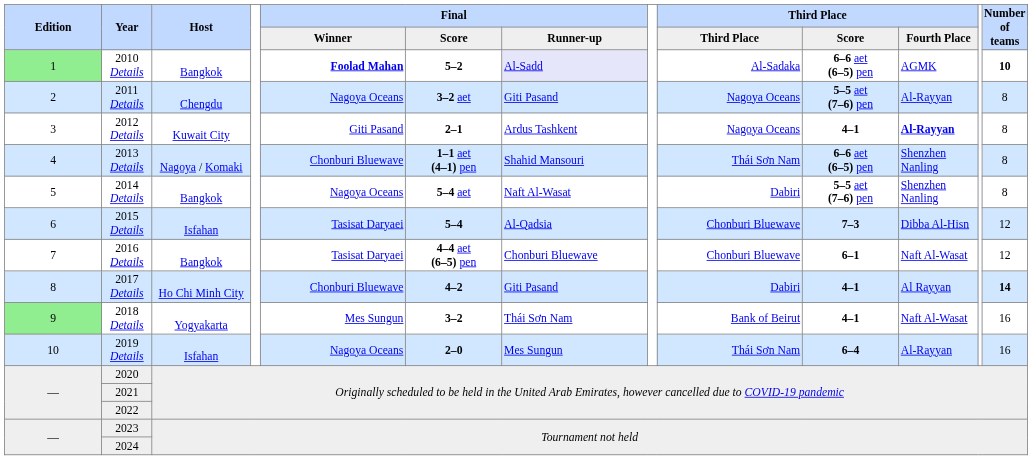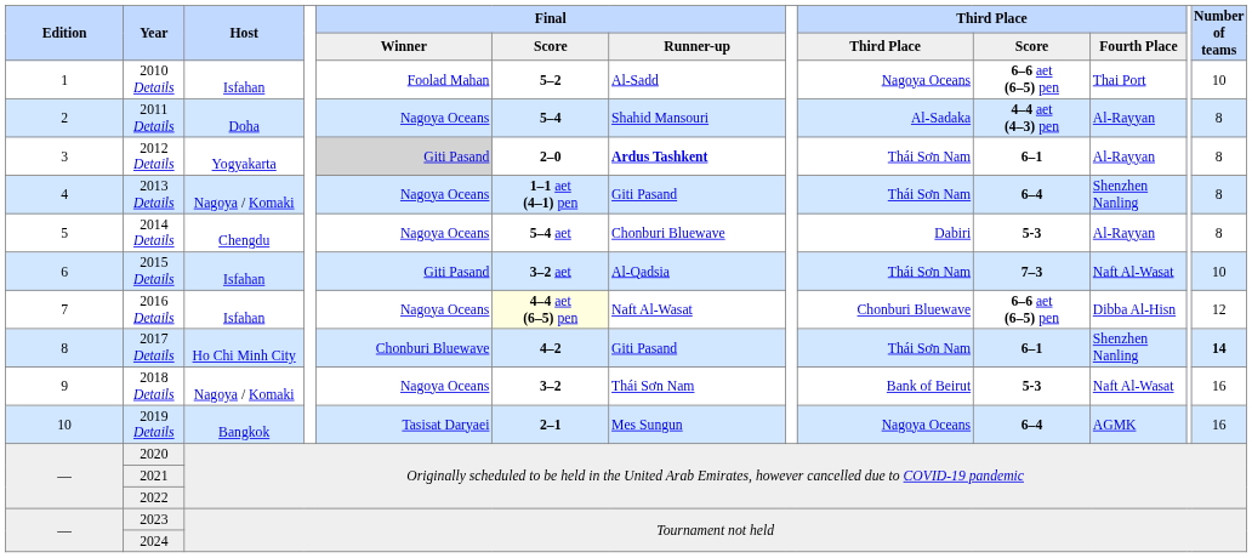 <table border=1 style="border-collapse:collapse; font-size:90%; text-align:center; width:100%" cellpadding=2 cellspacing=0>
 <tr style="background:#c1d8ff;">
 <th rowspan="2" style="width:10%;">Edition</th>
 <th rowspan="2" style="width:5%;">Year</th>
 <th rowspan="2" style="width:10%;">Host</th>
 <th rowspan="12" style="width:1%; background:#fff;"></th>
 <th colspan=3>Final</th>
 <th rowspan="12" style="width:1%; background:#fff;"></th>
 <th colspan=3>Third Place</th>
 <th rowspan="12" style="width:1%; background:#fff;"></th>
 <th rowspan="2" style="width:10%;">Number of teams</th>
 </tr>
 <tr style="background:#efefef;">
 <th width=15%>Winner</th>
 <th width=10%>Score</th>
 <th width=15%>Runner-up</th>
 <th width=15%>Third Place</th>
 <th width=10%>Score</th>
 <th width=15%>Fourth Place</th>
 </tr>
 <tr>
-<td style="background: lightgreen;">1</td>
+<td>1</td>
 <td>2010 <br><em><a href='#'>Details</a></em></td>
-<td> <br>  <a href='#'>Bangkok</a></td>
-<td align=right><strong><a href='#'>Foolad Mahan</a> </strong></td>
+<td> <br> <a href='#'>Isfahan</a></td>
+<td align=right><a href='#'>Foolad Mahan</a> </td>
 <td><strong>5–2</strong></td>
-<td align=left style="background: lavender;"> <a href='#'>Al-Sadd</a></td>
-<td align=right><a href='#'>Al-Sadaka</a> </td>
+<td align=left> <a href='#'>Al-Sadd</a></td>
+<td align=right><a href='#'>Nagoya Oceans</a> </td>
 <td><strong>6–6</strong> <a href='#'>aet</a><br><strong>(6–5)</strong> <a href='#'>pen</a></td>
-<td align=left> <a href='#'>AGMK</a></td>
-<td><strong>10</strong></td>
+<td align=left> <a href='#'>Thai Port</a></td>
+<td>10</td>
 </tr>
 <tr style="background:#d0e7ff;">
 <td>2</td>
 <td>2011 <br><em><a href='#'>Details</a></em></td>
-<td> <br> <a href='#'>Chengdu</a></td>
+<td> <br> <a href='#'>Doha</a></td>
 <td align=right><a href='#'>Nagoya Oceans</a> </td>
-<td><strong>3–2</strong> <a href='#'>aet</a></td>
-<td align=left> <a href='#'>Giti Pasand</a></td>
-<td align=right><a href='#'>Nagoya Oceans</a> </td>
-<td><strong>5–5</strong> <a href='#'>aet</a><br> <strong>(7–6)</strong> <a href='#'>pen</a></td>
+<td><strong>5–4</strong></td>
+<td align=left> <a href='#'>Shahid Mansouri</a></td>
+<td align=right><a href='#'>Al-Sadaka</a> </td>
+<td><strong>4–4</strong> <a href='#'>aet</a> <br> <strong>(4–3)</strong> <a href='#'>pen</a></td>
 <td align=left> <a href='#'>Al-Rayyan</a></td>
 <td>8</td>
 </tr>
 <tr>
 <td>3</td>
 <td>2012<br><em><a href='#'>Details</a></em></td>
-<td> <br> <a href='#'>Kuwait City</a></td>
-<td align=right><a href='#'>Giti Pasand</a> </td>
-<td><strong>2–1</strong></td>
-<td align=left> <a href='#'>Ardus Tashkent</a></td>
-<td align=right><a href='#'>Nagoya Oceans</a> </td>
-<td><strong>4–1</strong></td>
-<td align=left><strong> <a href='#'>Al-Rayyan</a></strong></td>
+<td> <br> <a href='#'>Yogyakarta</a></td>
+<td align=right style="background: lightgrey;"><a href='#'>Giti Pasand</a> </td>
+<td><strong>2–0</strong></td>
+<td align=left><strong> <a href='#'>Ardus Tashkent</a></strong></td>
+<td align=right><a href='#'>Thái Sơn Nam</a> </td>
+<td><strong>6–1</strong></td>
+<td align=left> <a href='#'>Al-Rayyan</a></td>
 <td>8</td>
 </tr>
 <tr style="background:#d0e7ff;">
 <td>4</td>
 <td>2013<br><em><a href='#'>Details</a></em></td>
 <td> <br>  <a href='#'>Nagoya</a> / <a href='#'>Komaki</a></td>
-<td align=right><a href='#'>Chonburi Bluewave</a> </td>
+<td align=right><a href='#'>Nagoya Oceans</a> </td>
 <td><strong>1–1</strong> <a href='#'>aet</a> <br> <strong>(4–1)</strong> <a href='#'>pen</a></td>
-<td align=left> <a href='#'>Shahid Mansouri</a></td>
+<td align=left> <a href='#'>Giti Pasand</a></td>
 <td align=right><a href='#'>Thái Sơn Nam</a> </td>
-<td><strong>6–6</strong> <a href='#'>aet</a><br><strong>(6–5)</strong> <a href='#'>pen</a></td>
+<td><strong>6–4</strong></td>
 <td align=left> <a href='#'>Shenzhen Nanling</a></td>
 <td>8</td>
 </tr>
 <tr>
 <td>5</td>
 <td>2014<br><em><a href='#'>Details</a></em></td>
-<td> <br> <a href='#'>Bangkok</a></td>
+<td> <br> <a href='#'>Chengdu</a></td>
 <td align=right><a href='#'>Nagoya Oceans</a> </td>
 <td><strong>5–4</strong> <a href='#'>aet</a></td>
-<td align=left> <a href='#'>Naft Al-Wasat</a></td>
+<td align=left> <a href='#'>Chonburi Bluewave</a></td>
 <td align=right><a href='#'>Dabiri</a> </td>
-<td><strong>5–5</strong> <a href='#'>aet</a><br> <strong>(7–6)</strong> <a href='#'>pen</a></td>
-<td align=left> <a href='#'>Shenzhen Nanling</a></td>
+<td><strong>5-3</strong></td>
+<td align=left> <a href='#'>Al-Rayyan</a></td>
 <td>8</td>
 </tr>
 <tr style="background:#d0e7ff;">
 <td>6</td>
 <td>2015<br><em><a href='#'>Details</a></em></td>
 <td> <br>  <a href='#'>Isfahan</a></td>
-<td align=right><a href='#'>Tasisat Daryaei</a> </td>
-<td><strong>5–4</strong></td>
+<td align=right><a href='#'>Giti Pasand</a> </td>
+<td><strong>3–2</strong> <a href='#'>aet</a></td>
 <td align=left> <a href='#'>Al-Qadsia</a></td>
-<td align=right><a href='#'>Chonburi Bluewave</a> </td>
+<td align=right><a href='#'>Thái Sơn Nam</a> </td>
 <td><strong>7–3</strong></td>
-<td align=left> <a href='#'>Dibba Al-Hisn</a></td>
-<td>12</td>
+<td align=left> <a href='#'>Naft Al-Wasat</a></td>
+<td>10</td>
 </tr>
 <tr>
 <td>7</td>
 <td>2016<br><em><a href='#'>Details</a></em></td>
-<td> <br> <a href='#'>Bangkok</a></td>
-<td align=right><a href='#'>Tasisat Daryaei</a> </td>
-<td><strong>4–4</strong> <a href='#'>aet</a> <br> <strong>(6–5)</strong> <a href='#'>pen</a></td>
-<td align=left> <a href='#'>Chonburi Bluewave</a></td>
+<td> <br>  <a href='#'>Isfahan</a></td>
+<td align=right><a href='#'>Nagoya Oceans</a> </td>
+<td style="background: lightyellow;"><strong>4–4</strong> <a href='#'>aet</a> <br> <strong>(6–5)</strong> <a href='#'>pen</a></td>
+<td align=left> <a href='#'>Naft Al-Wasat</a></td>
 <td align=right><a href='#'>Chonburi Bluewave</a> </td>
-<td><strong>6–1</strong></td>
-<td align=left> <a href='#'>Naft Al-Wasat</a></td>
+<td><strong>6–6</strong> <a href='#'>aet</a><br><strong>(6–5)</strong> <a href='#'>pen</a></td>
+<td align=left> <a href='#'>Dibba Al-Hisn</a></td>
 <td>12</td>
 </tr>
 <tr style="background:#d0e7ff;">
 <td>8</td>
 <td>2017<br><em><a href='#'>Details</a></em></td>
 <td> <br>  <a href='#'>Ho Chi Minh City</a></td>
 <td align=right><a href='#'>Chonburi Bluewave</a> </td>
 <td><strong>4–2</strong></td>
 <td align=left> <a href='#'>Giti Pasand</a></td>
-<td align=right><a href='#'>Dabiri</a> </td>
-<td><strong>4–1</strong></td>
-<td align=left> <a href='#'>Al Rayyan</a></td>
+<td align=right><a href='#'>Thái Sơn Nam</a> </td>
+<td><strong>6–1</strong></td>
+<td align=left> <a href='#'>Shenzhen Nanling</a></td>
 <td><strong>14</strong></td>
 </tr>
 <tr>
-<td style="background: lightgreen;">9</td>
+<td>9</td>
 <td>2018<br><em><a href='#'>Details</a></em></td>
-<td> <br> <a href='#'>Yogyakarta</a></td>
-<td align=right><a href='#'>Mes Sungun</a></td>
+<td> <br>  <a href='#'>Nagoya</a> / <a href='#'>Komaki</a></td>
+<td align=right><a href='#'>Nagoya Oceans</a> </td>
 <td><strong>3–2</strong></td>
 <td align=left> <a href='#'>Thái Sơn Nam</a></td>
 <td align=right><a href='#'>Bank of Beirut</a> </td>
-<td><strong>4–1</strong></td>
+<td><strong>5-3</strong></td>
 <td align=left> <a href='#'>Naft Al-Wasat</a></td>
 <td>16</td>
 </tr>
 <tr style="background:#d0e7ff;">
 <td>10</td>
 <td>2019<br><em><a href='#'>Details</a></em></td>
-<td> <br> <a href='#'>Isfahan</a></td>
+<td> <br>  <a href='#'>Bangkok</a></td>
+<td align=right><a href='#'>Tasisat Daryaei</a> </td>
+<td><strong>2–1</strong></td>
+<td align=left> <a href='#'>Mes Sungun</a></td>
 <td align=right><a href='#'>Nagoya Oceans</a> </td>
-<td><strong>2–0</strong></td>
-<td align=left> <a href='#'>Mes Sungun</a></td>
-<td align=right><a href='#'>Thái Sơn Nam</a> </td>
 <td><strong>6–4</strong></td>
-<td align=left> <a href='#'>Al-Rayyan</a></td>
+<td align=left> <a href='#'>AGMK</a></td>
 <td>16</td>
 </tr>
 <tr style=background:#efefef>
 <td rowspan=3>—</td>
 <td>2020</td>
 <td rowspan=3 colspan=11><em>Originally scheduled to be held in the United Arab Emirates, however cancelled due to <a href='#'>COVID-19 pandemic</a></em></td>
 </tr>
 <tr style=background:#efefef>
 <td>2021</td>
 </tr>
 <tr style=background:#efefef>
 <td>2022</td>
 </tr>
 <tr style=background:#efefef>
 <td rowspan=2>—</td>
 <td>2023</td>
 <td rowspan=2 colspan=11><em>Tournament not held</em></td>
 </tr>
 <tr style=background:#efefef>
 <td>2024</td>
 </tr>
 </table>
